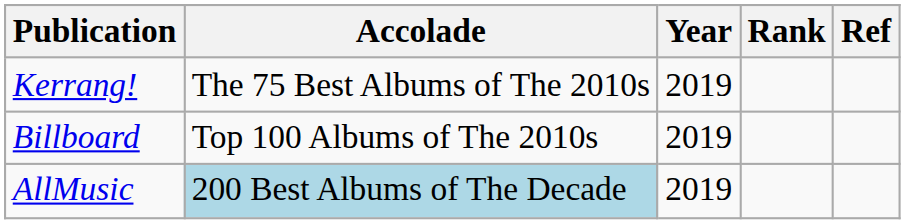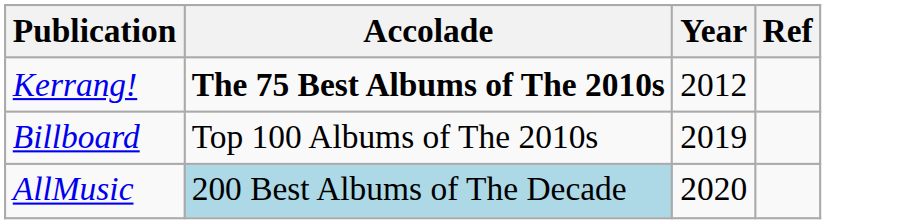 <table class="wikitable sortable">
 <tr>
 <th>Publication</th>
 <th>Accolade</th>
 <th>Year</th>
-<th>Rank</th>
 <th>Ref</th>
 </tr>
 <tr>
 <td><em><a href='#'>Kerrang!</a></em></td>
-<td>The 75 Best Albums of The 2010s</td>
-<td>2019</td>
-<td></td>
+<td><strong>The 75 Best Albums of The 2010s</strong></td>
+<td>2012</td>
 <td></td>
 </tr>
 <tr>
 <td><em><a href='#'>Billboard</a></em></td>
 <td>Top 100 Albums of The 2010s</td>
 <td>2019</td>
 <td></td>
-<td></td>
 </tr>
 <tr>
 <td><em><a href='#'>AllMusic</a></em></td>
 <td style="background: lightblue;">200 Best Albums of The Decade</td>
-<td>2019</td>
-<td></td>
+<td>2020</td>
 <td></td>
 </tr>
 </table>
